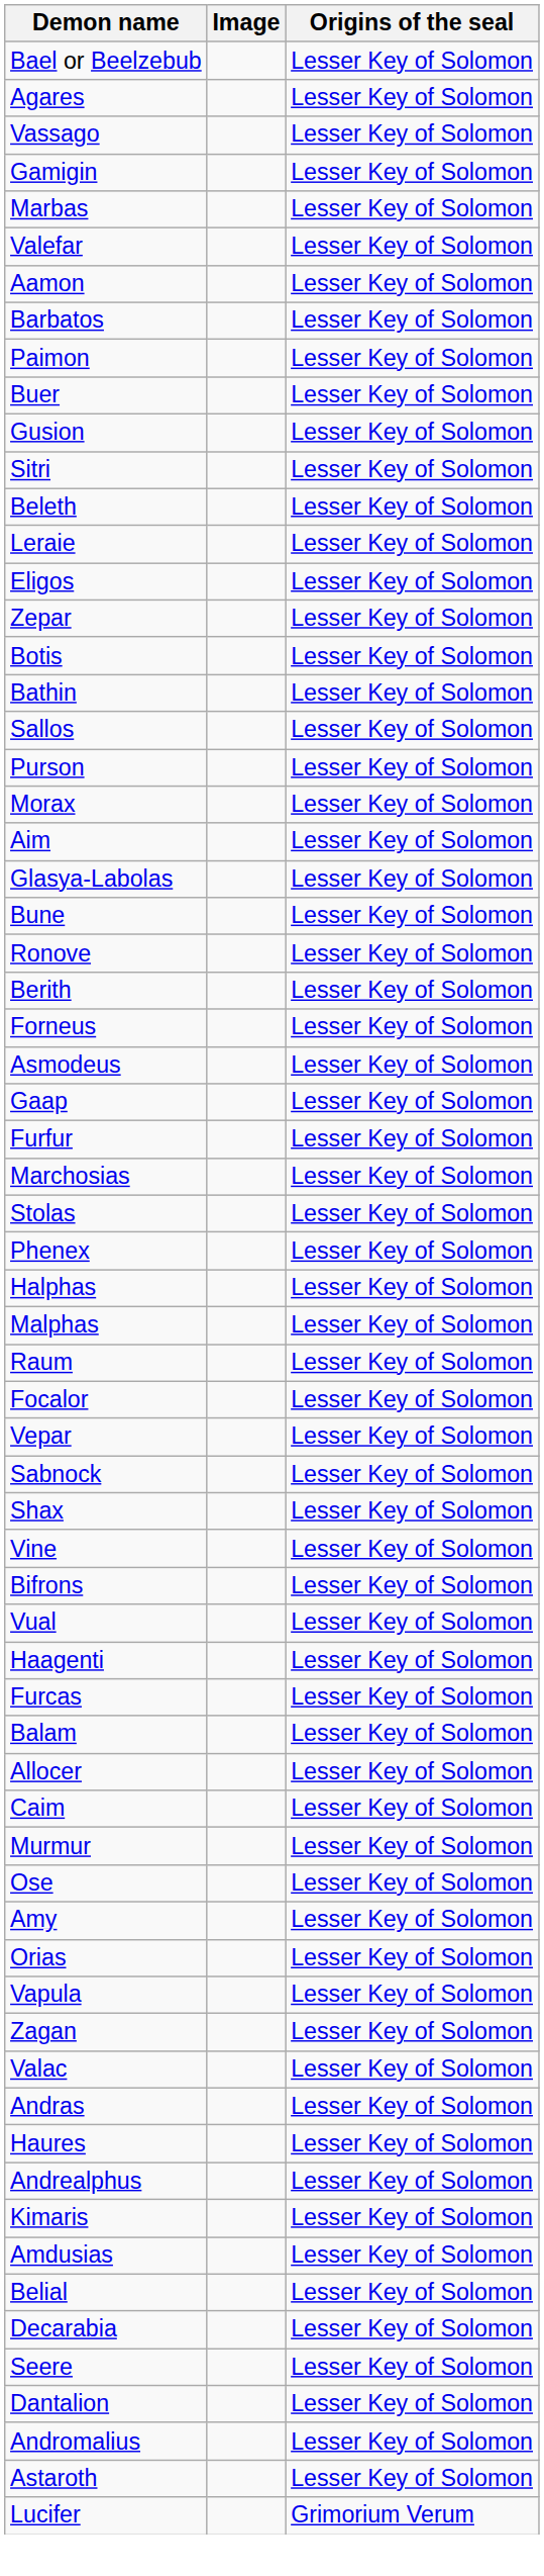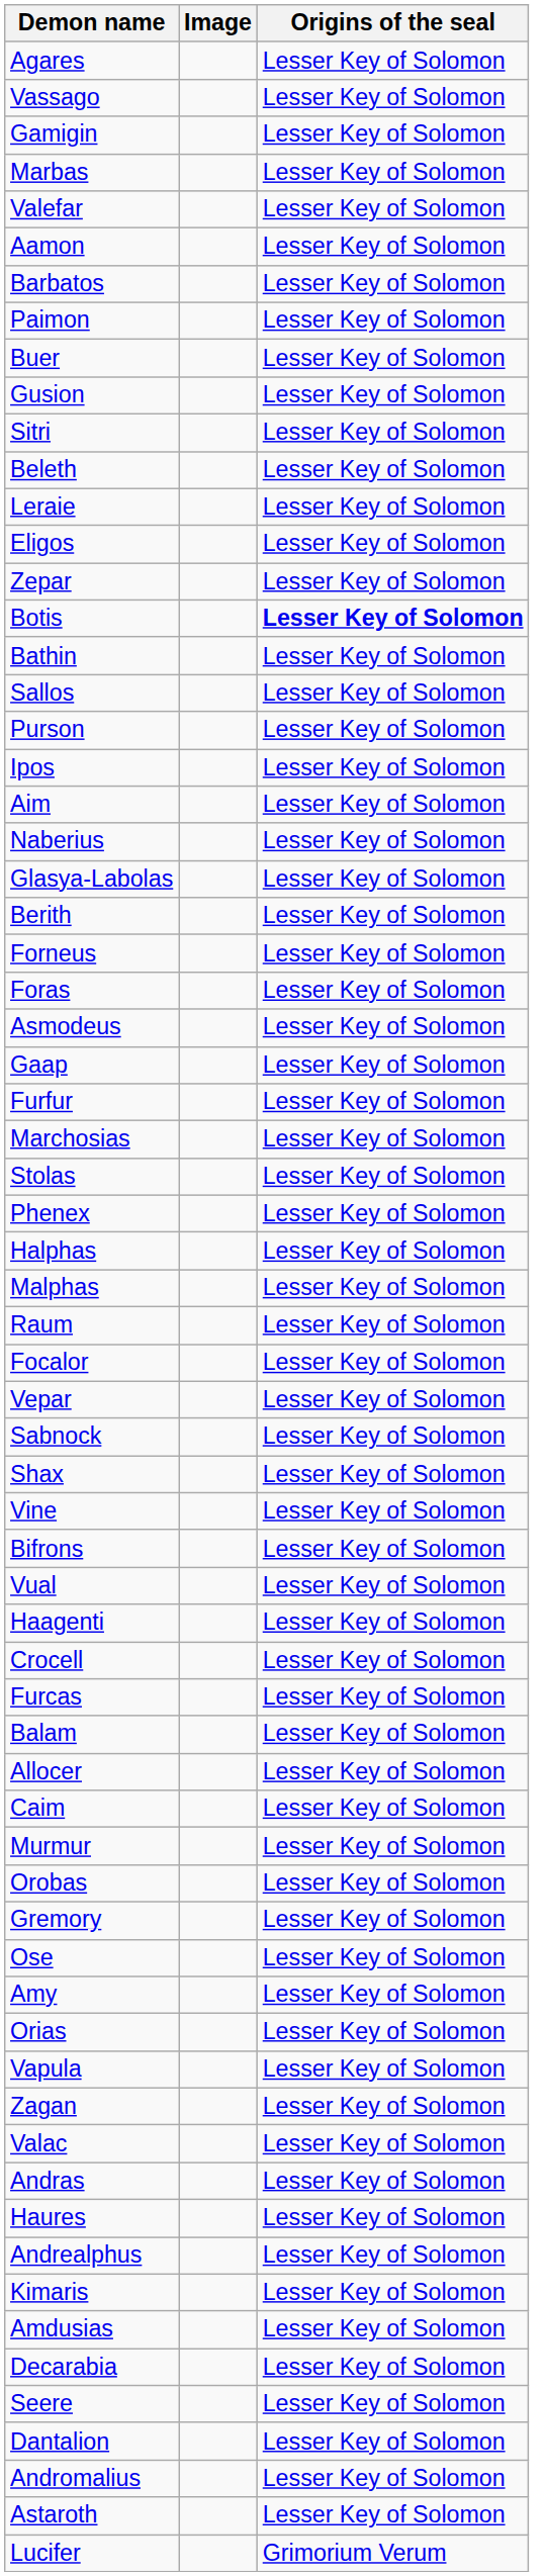 <table class="wikitable sortable">
 <tr>
 <th>Demon name</th>
 <th>Image</th>
 <th>Origins of the seal</th>
-</tr>
-<tr>
-<td><a href='#'>Bael</a> or <a href='#'>Beelzebub</a></td>
-<td></td>
-<td><a href='#'>Lesser Key of Solomon</a></td>
 </tr>
 <tr>
 <td><a href='#'>Agares</a></td>
 <td></td>
 <td><a href='#'>Lesser Key of Solomon</a></td>
 </tr>
 <tr>
 <td><a href='#'>Vassago</a></td>
 <td></td>
 <td><a href='#'>Lesser Key of Solomon</a></td>
 </tr>
 <tr>
 <td><a href='#'>Gamigin</a></td>
 <td></td>
 <td><a href='#'>Lesser Key of Solomon</a></td>
 </tr>
 <tr>
 <td><a href='#'>Marbas</a></td>
 <td></td>
 <td><a href='#'>Lesser Key of Solomon</a></td>
 </tr>
 <tr>
 <td><a href='#'>Valefar</a></td>
 <td></td>
 <td><a href='#'>Lesser Key of Solomon</a></td>
 </tr>
 <tr>
 <td><a href='#'>Aamon</a></td>
 <td></td>
 <td><a href='#'>Lesser Key of Solomon</a></td>
 </tr>
 <tr>
 <td><a href='#'>Barbatos</a></td>
 <td></td>
 <td><a href='#'>Lesser Key of Solomon</a></td>
 </tr>
 <tr>
 <td><a href='#'>Paimon</a></td>
 <td></td>
 <td><a href='#'>Lesser Key of Solomon</a></td>
 </tr>
 <tr>
 <td><a href='#'>Buer</a></td>
 <td></td>
 <td><a href='#'>Lesser Key of Solomon</a></td>
 </tr>
 <tr>
 <td><a href='#'>Gusion</a></td>
 <td></td>
 <td><a href='#'>Lesser Key of Solomon</a></td>
 </tr>
 <tr>
 <td><a href='#'>Sitri</a></td>
 <td></td>
 <td><a href='#'>Lesser Key of Solomon</a></td>
 </tr>
 <tr>
 <td><a href='#'>Beleth</a></td>
 <td></td>
 <td><a href='#'>Lesser Key of Solomon</a></td>
 </tr>
 <tr>
 <td><a href='#'>Leraie</a></td>
 <td></td>
 <td><a href='#'>Lesser Key of Solomon</a></td>
 </tr>
 <tr>
 <td><a href='#'>Eligos</a></td>
 <td></td>
 <td><a href='#'>Lesser Key of Solomon</a></td>
 </tr>
 <tr>
 <td><a href='#'>Zepar</a></td>
 <td></td>
 <td><a href='#'>Lesser Key of Solomon</a></td>
 </tr>
 <tr>
 <td><a href='#'>Botis</a></td>
 <td></td>
-<td><a href='#'>Lesser Key of Solomon</a></td>
+<td><strong><a href='#'>Lesser Key of Solomon</a></strong></td>
 </tr>
 <tr>
 <td><a href='#'>Bathin</a></td>
 <td></td>
 <td><a href='#'>Lesser Key of Solomon</a></td>
 </tr>
 <tr>
 <td><a href='#'>Sallos</a></td>
 <td></td>
 <td><a href='#'>Lesser Key of Solomon</a></td>
 </tr>
 <tr>
 <td><a href='#'>Purson</a></td>
 <td></td>
 <td><a href='#'>Lesser Key of Solomon</a></td>
 </tr>
 <tr>
-<td><a href='#'>Morax</a></td>
+<td><a href='#'>Ipos</a></td>
 <td></td>
 <td><a href='#'>Lesser Key of Solomon</a></td>
 </tr>
 <tr>
 <td><a href='#'>Aim</a></td>
 <td></td>
 <td><a href='#'>Lesser Key of Solomon</a></td>
 </tr>
 <tr>
-<td><a href='#'>Glasya-Labolas</a></td>
+<td><a href='#'>Naberius</a></td>
 <td></td>
 <td><a href='#'>Lesser Key of Solomon</a></td>
 </tr>
 <tr>
-<td><a href='#'>Bune</a></td>
-<td></td>
-<td><a href='#'>Lesser Key of Solomon</a></td>
-</tr>
-<tr>
-<td><a href='#'>Ronove</a></td>
+<td><a href='#'>Glasya-Labolas</a></td>
 <td></td>
 <td><a href='#'>Lesser Key of Solomon</a></td>
 </tr>
 <tr>
 <td><a href='#'>Berith</a></td>
 <td></td>
 <td><a href='#'>Lesser Key of Solomon</a></td>
 </tr>
 <tr>
 <td><a href='#'>Forneus</a></td>
+<td></td>
+<td><a href='#'>Lesser Key of Solomon</a></td>
+</tr>
+<tr>
+<td><a href='#'>Foras</a></td>
 <td></td>
 <td><a href='#'>Lesser Key of Solomon</a></td>
 </tr>
 <tr>
 <td><a href='#'>Asmodeus</a></td>
 <td></td>
 <td><a href='#'>Lesser Key of Solomon</a></td>
 </tr>
 <tr>
 <td><a href='#'>Gaap</a></td>
 <td></td>
 <td><a href='#'>Lesser Key of Solomon</a></td>
 </tr>
 <tr>
 <td><a href='#'>Furfur</a></td>
 <td></td>
 <td><a href='#'>Lesser Key of Solomon</a></td>
 </tr>
 <tr>
 <td><a href='#'>Marchosias</a></td>
 <td></td>
 <td><a href='#'>Lesser Key of Solomon</a></td>
 </tr>
 <tr>
 <td><a href='#'>Stolas</a></td>
 <td></td>
 <td><a href='#'>Lesser Key of Solomon</a></td>
 </tr>
 <tr>
 <td><a href='#'>Phenex</a></td>
 <td></td>
 <td><a href='#'>Lesser Key of Solomon</a></td>
 </tr>
 <tr>
 <td><a href='#'>Halphas</a></td>
 <td></td>
 <td><a href='#'>Lesser Key of Solomon</a></td>
 </tr>
 <tr>
 <td><a href='#'>Malphas</a></td>
 <td></td>
 <td><a href='#'>Lesser Key of Solomon</a></td>
 </tr>
 <tr>
 <td><a href='#'>Raum</a></td>
 <td></td>
 <td><a href='#'>Lesser Key of Solomon</a></td>
 </tr>
 <tr>
 <td><a href='#'>Focalor</a></td>
 <td></td>
 <td><a href='#'>Lesser Key of Solomon</a></td>
 </tr>
 <tr>
 <td><a href='#'>Vepar</a></td>
 <td></td>
 <td><a href='#'>Lesser Key of Solomon</a></td>
 </tr>
 <tr>
 <td><a href='#'>Sabnock</a></td>
 <td></td>
 <td><a href='#'>Lesser Key of Solomon</a></td>
 </tr>
 <tr>
 <td><a href='#'>Shax</a></td>
 <td></td>
 <td><a href='#'>Lesser Key of Solomon</a></td>
 </tr>
 <tr>
 <td><a href='#'>Vine</a></td>
 <td></td>
 <td><a href='#'>Lesser Key of Solomon</a></td>
 </tr>
 <tr>
 <td><a href='#'>Bifrons</a></td>
 <td></td>
 <td><a href='#'>Lesser Key of Solomon</a></td>
 </tr>
 <tr>
 <td><a href='#'>Vual</a></td>
 <td></td>
 <td><a href='#'>Lesser Key of Solomon</a></td>
 </tr>
 <tr>
 <td><a href='#'>Haagenti</a></td>
 <td></td>
 <td><a href='#'>Lesser Key of Solomon</a></td>
 </tr>
 <tr>
+<td><a href='#'>Crocell</a></td>
+<td></td>
+<td><a href='#'>Lesser Key of Solomon</a></td>
+</tr>
+<tr>
 <td><a href='#'>Furcas</a></td>
 <td></td>
 <td><a href='#'>Lesser Key of Solomon</a></td>
 </tr>
 <tr>
 <td><a href='#'>Balam</a></td>
 <td></td>
 <td><a href='#'>Lesser Key of Solomon</a></td>
 </tr>
 <tr>
 <td><a href='#'>Allocer</a></td>
 <td></td>
 <td><a href='#'>Lesser Key of Solomon</a></td>
 </tr>
 <tr>
 <td><a href='#'>Caim</a></td>
 <td></td>
 <td><a href='#'>Lesser Key of Solomon</a></td>
 </tr>
 <tr>
 <td><a href='#'>Murmur</a></td>
+<td></td>
+<td><a href='#'>Lesser Key of Solomon</a></td>
+</tr>
+<tr>
+<td><a href='#'>Orobas</a></td>
+<td></td>
+<td><a href='#'>Lesser Key of Solomon</a></td>
+</tr>
+<tr>
+<td><a href='#'>Gremory</a></td>
 <td></td>
 <td><a href='#'>Lesser Key of Solomon</a></td>
 </tr>
 <tr>
 <td><a href='#'>Ose</a></td>
 <td></td>
 <td><a href='#'>Lesser Key of Solomon</a></td>
 </tr>
 <tr>
 <td><a href='#'>Amy</a></td>
 <td></td>
 <td><a href='#'>Lesser Key of Solomon</a></td>
 </tr>
 <tr>
 <td><a href='#'>Orias</a></td>
 <td></td>
 <td><a href='#'>Lesser Key of Solomon</a></td>
 </tr>
 <tr>
 <td><a href='#'>Vapula</a></td>
 <td></td>
 <td><a href='#'>Lesser Key of Solomon</a></td>
 </tr>
 <tr>
 <td><a href='#'>Zagan</a></td>
 <td></td>
 <td><a href='#'>Lesser Key of Solomon</a></td>
 </tr>
 <tr>
 <td><a href='#'>Valac</a></td>
 <td></td>
 <td><a href='#'>Lesser Key of Solomon</a></td>
 </tr>
 <tr>
 <td><a href='#'>Andras</a></td>
 <td></td>
 <td><a href='#'>Lesser Key of Solomon</a></td>
 </tr>
 <tr>
 <td><a href='#'>Haures</a></td>
 <td></td>
 <td><a href='#'>Lesser Key of Solomon</a></td>
 </tr>
 <tr>
 <td><a href='#'>Andrealphus</a></td>
 <td></td>
 <td><a href='#'>Lesser Key of Solomon</a></td>
 </tr>
 <tr>
 <td><a href='#'>Kimaris</a></td>
 <td></td>
 <td><a href='#'>Lesser Key of Solomon</a></td>
 </tr>
 <tr>
 <td><a href='#'>Amdusias</a></td>
 <td></td>
 <td><a href='#'>Lesser Key of Solomon</a></td>
 </tr>
 <tr>
-<td><a href='#'>Belial</a></td>
-<td></td>
-<td><a href='#'>Lesser Key of Solomon</a></td>
-</tr>
-<tr>
 <td><a href='#'>Decarabia</a></td>
 <td></td>
 <td><a href='#'>Lesser Key of Solomon</a></td>
 </tr>
 <tr>
 <td><a href='#'>Seere</a></td>
 <td></td>
 <td><a href='#'>Lesser Key of Solomon</a></td>
 </tr>
 <tr>
 <td><a href='#'>Dantalion</a></td>
 <td></td>
 <td><a href='#'>Lesser Key of Solomon</a></td>
 </tr>
 <tr>
 <td><a href='#'>Andromalius</a></td>
 <td></td>
 <td><a href='#'>Lesser Key of Solomon</a></td>
 </tr>
 <tr>
 <td><a href='#'>Astaroth</a></td>
 <td></td>
 <td><a href='#'>Lesser Key of Solomon</a></td>
 </tr>
 <tr>
 <td><a href='#'>Lucifer</a></td>
 <td></td>
 <td><a href='#'>Grimorium Verum</a></td>
 </tr>
 </table>
